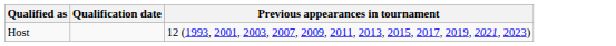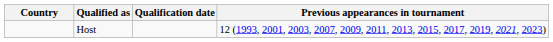 <table class="wikitable sortable">
 <tr>
+<th style="width: 100px;">Country</th>
 <th class="unsortable">Qualified as</th>
 <th>Qualification date</th>
 <th class="unsortable">Previous appearances in tournament</th>
 </tr>
 <tr>
+<td></td>
 <td>Host</td>
 <td></td>
 <td>12 (<a href='#'>1993</a>, <a href='#'>2001</a>, <a href='#'>2003</a>, <a href='#'>2007</a>, <a href='#'>2009</a>, <a href='#'>2011</a>, <a href='#'>2013</a>, <a href='#'>2015</a>, <a href='#'>2017</a>, <a href='#'>2019</a>, <em><a href='#'>2021</a></em>, <a href='#'>2023</a>)</td>
 </tr>
 </table>
